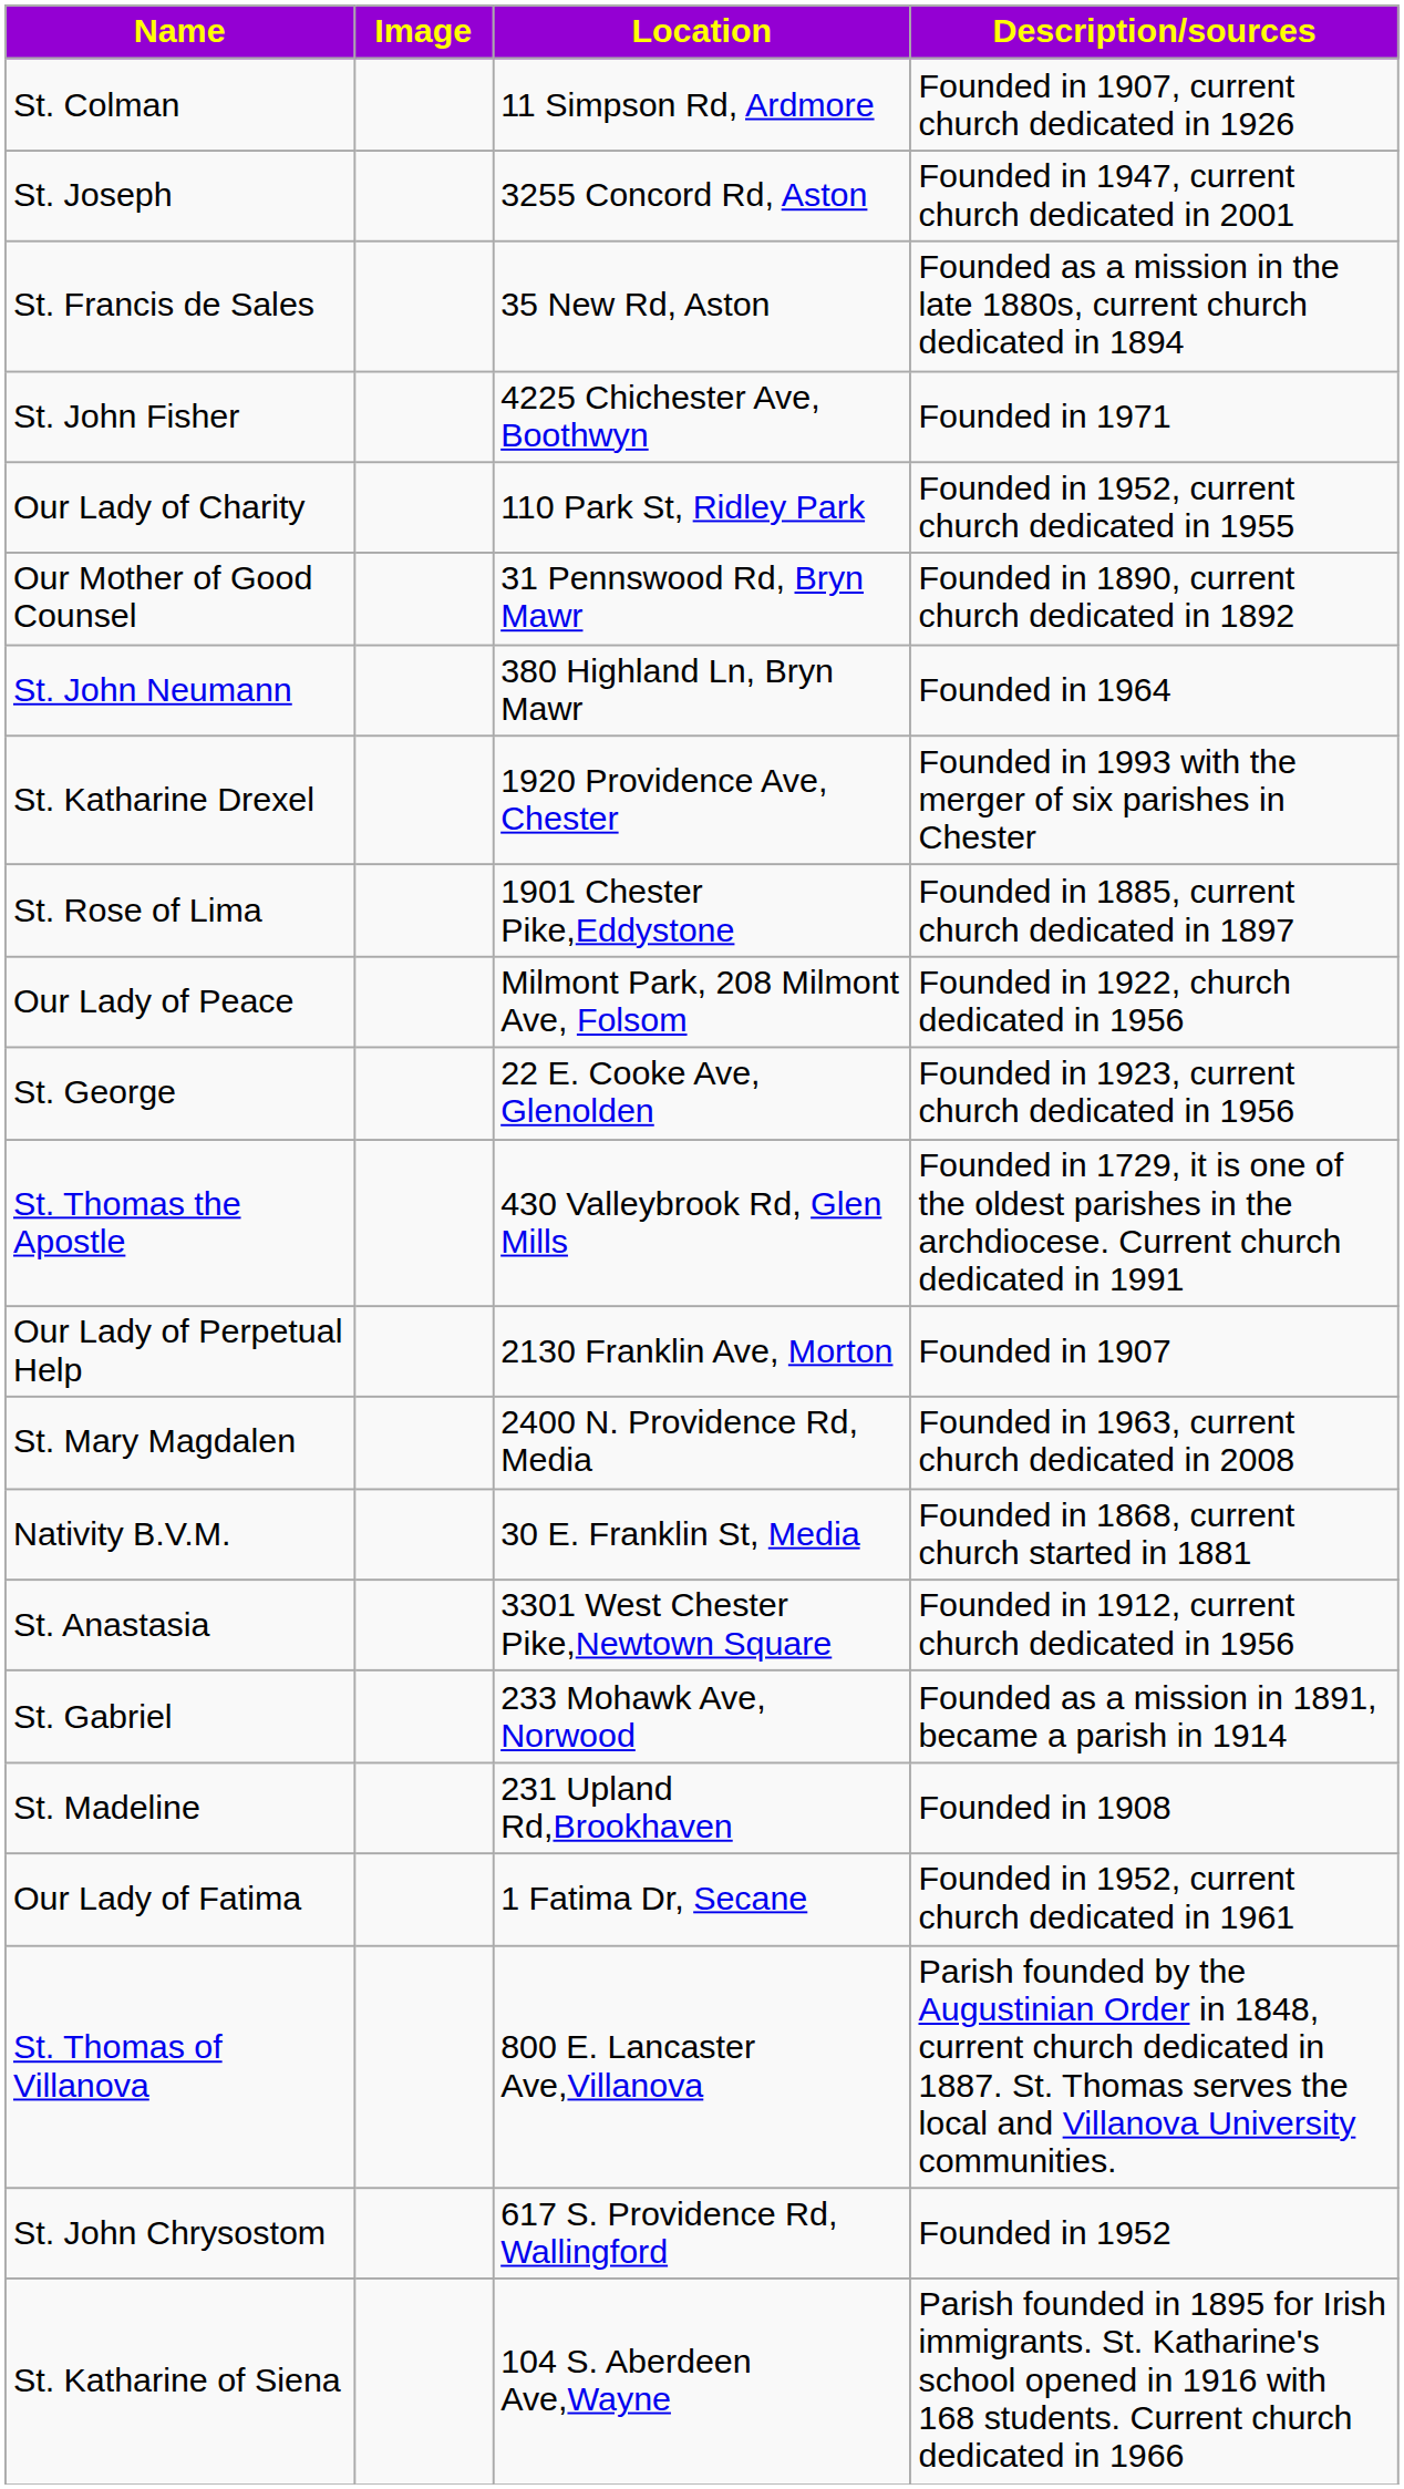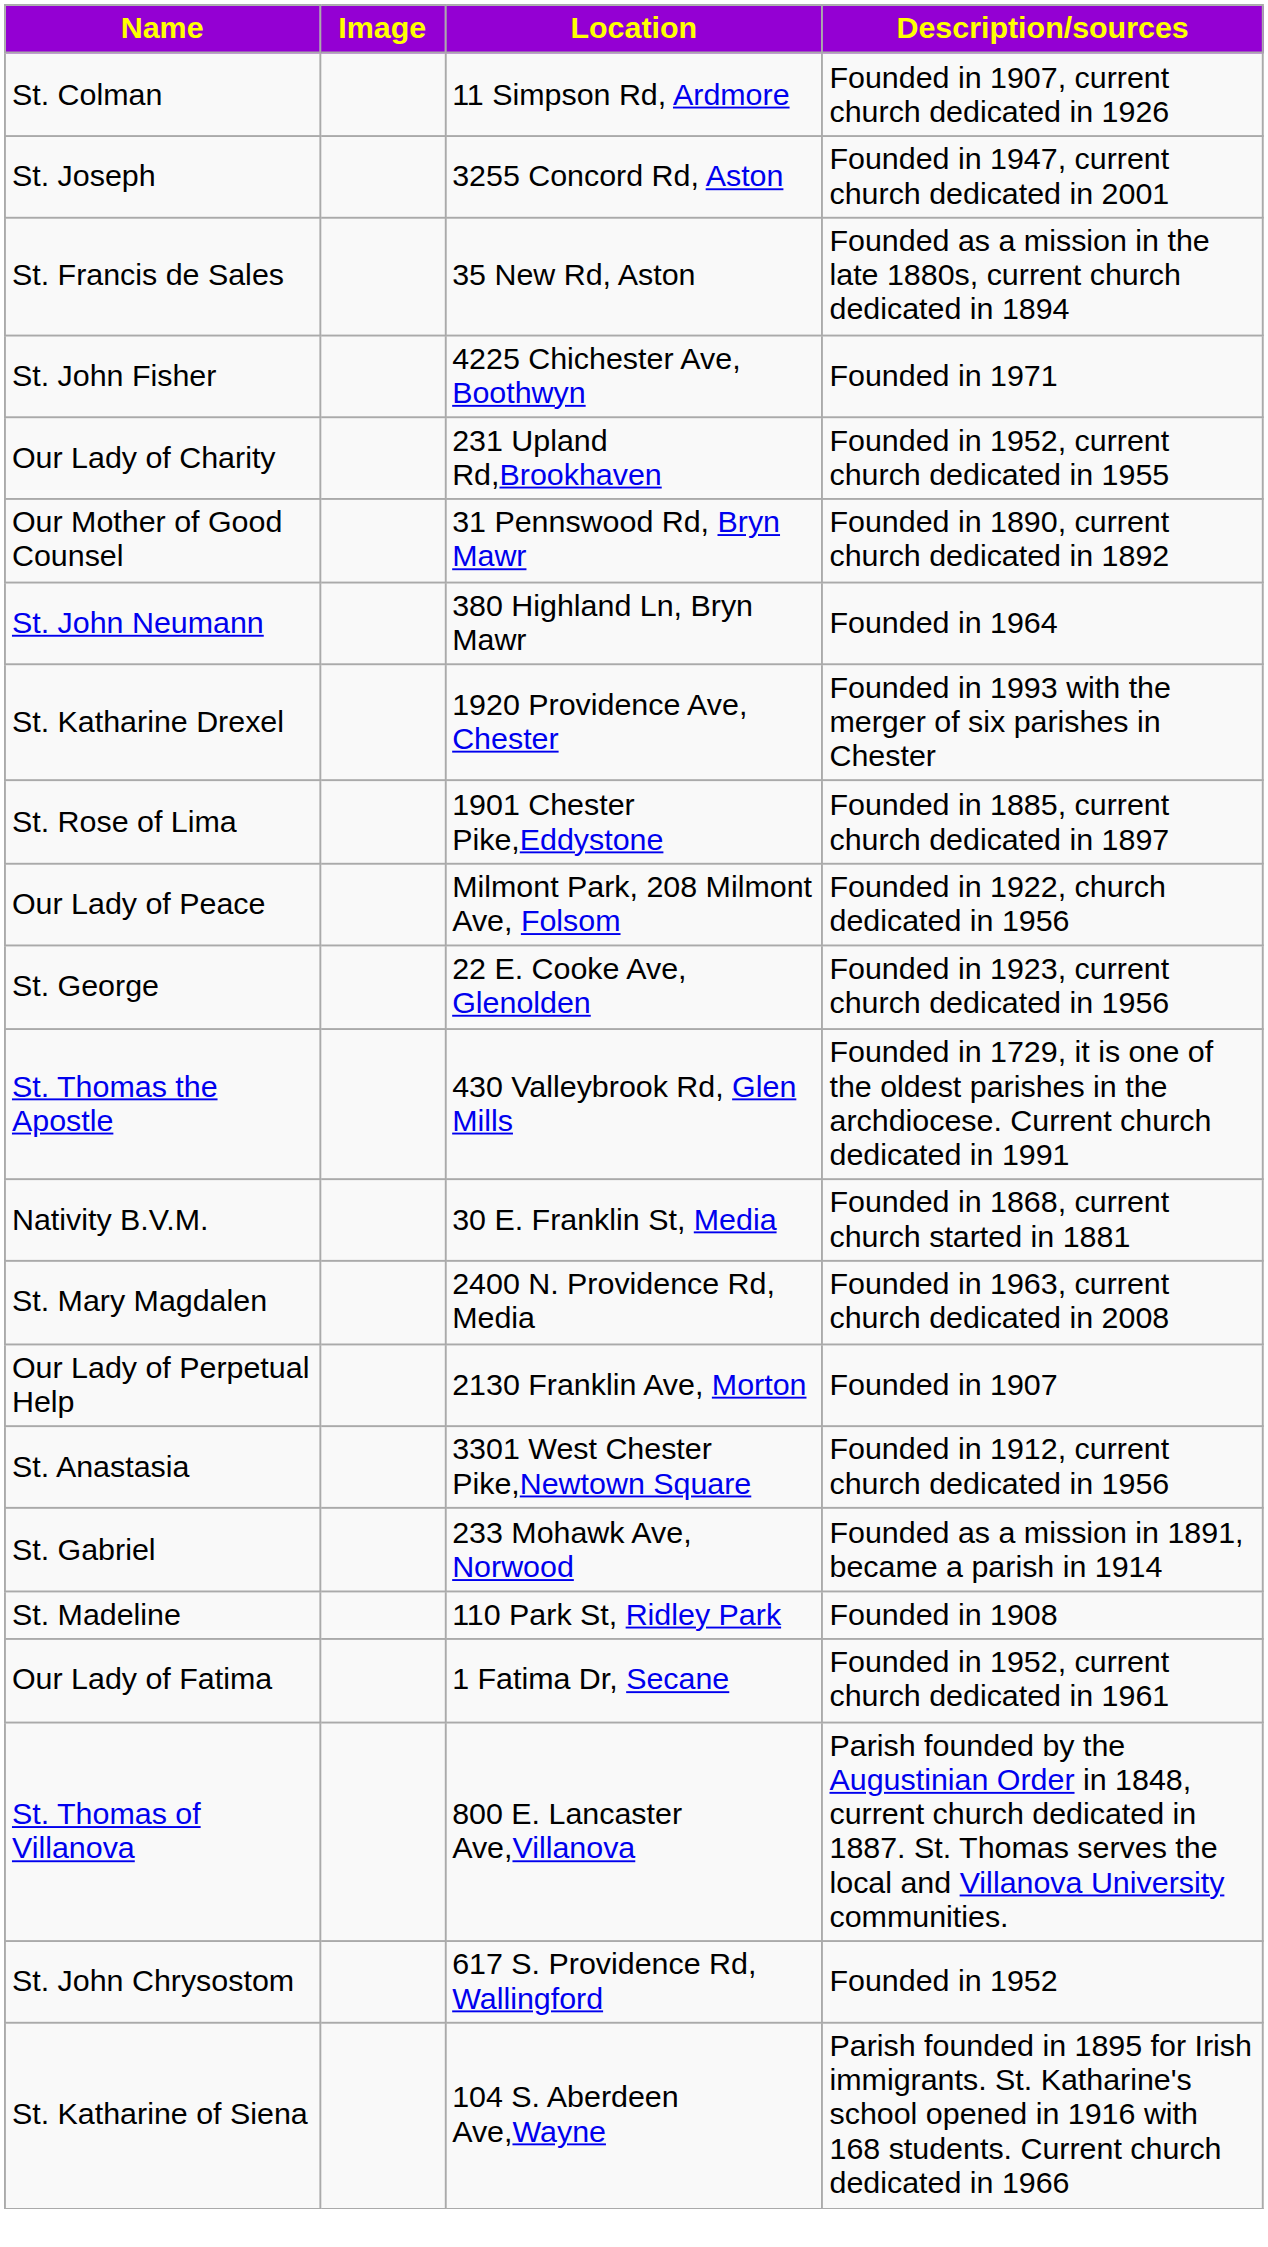 <table class="wikitable sortable" style="width:75%">
 <tr>
 <th style="background:darkviolet; color:yellow;" width="25%"><strong>Name</strong></th>
 <th style="background:darkviolet; color:yellow;" width="10%"><strong>Image</strong></th>
 <th style="background:darkviolet; color:yellow;" width="30%"><strong>Location</strong></th>
 <th style="background:darkviolet; color:yellow;" width="35%"><strong>Description/sources</strong></th>
 </tr>
 <tr>
 <td>St. Colman</td>
 <td></td>
 <td>11 Simpson Rd, <a href='#'>Ardmore</a></td>
 <td>Founded in 1907, current church dedicated in 1926</td>
 </tr>
 <tr>
 <td>St. Joseph</td>
 <td></td>
 <td>3255 Concord Rd, <a href='#'>Aston</a></td>
 <td>Founded in 1947, current church dedicated in 2001</td>
 </tr>
 <tr>
 <td>St. Francis de Sales</td>
 <td></td>
 <td>35 New Rd, Aston</td>
 <td>Founded as a mission in the late 1880s, current church dedicated in 1894</td>
 </tr>
 <tr>
 <td>St. John Fisher</td>
 <td></td>
 <td>4225 Chichester Ave, <a href='#'>Boothwyn</a></td>
 <td>Founded in 1971</td>
 </tr>
 <tr>
 <td>Our Lady of Charity</td>
 <td></td>
-<td>110 Park St, <a href='#'>Ridley Park</a></td>
+<td>231 Upland Rd,<a href='#'>Brookhaven</a></td>
 <td>Founded in 1952, current church dedicated in 1955</td>
 </tr>
 <tr>
 <td>Our Mother of Good Counsel</td>
 <td></td>
 <td>31 Pennswood Rd, <a href='#'>Bryn Mawr</a></td>
 <td>Founded in 1890, current church dedicated in 1892</td>
 </tr>
 <tr>
 <td><a href='#'>St. John Neumann</a></td>
 <td></td>
 <td>380 Highland Ln, Bryn Mawr</td>
 <td>Founded in 1964</td>
 </tr>
 <tr>
 <td>St. Katharine Drexel</td>
 <td></td>
 <td>1920 Providence Ave, <a href='#'>Chester</a></td>
 <td>Founded in 1993 with the merger of six parishes in Chester</td>
 </tr>
 <tr>
 <td>St. Rose of Lima</td>
 <td></td>
 <td>1901 Chester Pike,<a href='#'>Eddystone</a></td>
 <td>Founded in 1885, current church dedicated in 1897</td>
 </tr>
 <tr>
 <td>Our Lady of Peace</td>
 <td></td>
 <td>Milmont Park, 208 Milmont Ave, <a href='#'>Folsom</a></td>
 <td>Founded in 1922, church dedicated in 1956</td>
 </tr>
 <tr>
 <td>St. George</td>
 <td></td>
 <td>22 E. Cooke Ave, <a href='#'>Glenolden</a></td>
 <td>Founded in 1923, current church dedicated in 1956</td>
 </tr>
 <tr>
 <td><a href='#'>St. Thomas the Apostle</a></td>
 <td></td>
 <td>430 Valleybrook Rd, <a href='#'>Glen Mills</a></td>
 <td>Founded in 1729, it is one of the oldest parishes in the archdiocese. Current church dedicated in 1991</td>
 </tr>
 <tr>
-<td>Our Lady of Perpetual Help</td>
+<td>Nativity B.V.M.</td>
 <td></td>
-<td>2130 Franklin Ave, <a href='#'>Morton</a></td>
-<td>Founded in 1907</td>
+<td>30 E. Franklin St, <a href='#'>Media</a></td>
+<td>Founded in 1868, current church started in 1881</td>
 </tr>
 <tr>
 <td>St. Mary Magdalen</td>
 <td></td>
 <td>2400 N. Providence Rd, Media</td>
 <td>Founded in 1963, current church dedicated in 2008 </td>
 </tr>
 <tr>
-<td>Nativity B.V.M.</td>
+<td>Our Lady of Perpetual Help</td>
 <td></td>
-<td>30 E. Franklin St, <a href='#'>Media</a></td>
-<td>Founded in 1868, current church started in 1881</td>
+<td>2130 Franklin Ave, <a href='#'>Morton</a></td>
+<td>Founded in 1907</td>
 </tr>
 <tr>
 <td>St. Anastasia</td>
 <td></td>
 <td>3301 West Chester Pike,<a href='#'>Newtown Square</a></td>
 <td>Founded in 1912, current church dedicated in 1956</td>
 </tr>
 <tr>
 <td>St. Gabriel</td>
 <td></td>
 <td>233 Mohawk Ave, <a href='#'>Norwood</a></td>
 <td>Founded as a mission in 1891, became a parish in 1914</td>
 </tr>
 <tr>
 <td>St. Madeline</td>
 <td></td>
-<td>231 Upland Rd,<a href='#'>Brookhaven</a></td>
+<td>110 Park St, <a href='#'>Ridley Park</a></td>
 <td>Founded in 1908</td>
 </tr>
 <tr>
 <td>Our Lady of Fatima</td>
 <td></td>
 <td>1 Fatima Dr, <a href='#'>Secane</a></td>
 <td>Founded in 1952, current church dedicated in 1961</td>
 </tr>
 <tr>
 <td><a href='#'>St. Thomas of Villanova</a></td>
 <td></td>
 <td>800 E. Lancaster Ave,<a href='#'>Villanova</a></td>
 <td>Parish founded by the <a href='#'>Augustinian Order</a> in 1848, current church dedicated in 1887. St. Thomas serves the local and <a href='#'>Villanova University</a> communities.</td>
 </tr>
 <tr>
 <td>St. John Chrysostom</td>
 <td></td>
 <td>617 S. Providence Rd, <a href='#'>Wallingford</a></td>
 <td>Founded in 1952</td>
 </tr>
 <tr>
 <td>St. Katharine of Siena</td>
 <td></td>
 <td>104 S. Aberdeen Ave,<a href='#'>Wayne</a></td>
 <td>Parish founded in 1895 for Irish immigrants. St. Katharine's school opened in 1916 with 168 students. Current church dedicated in 1966</td>
 </tr>
 </table>
